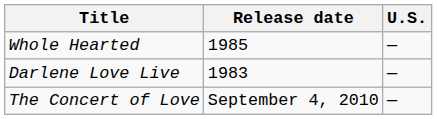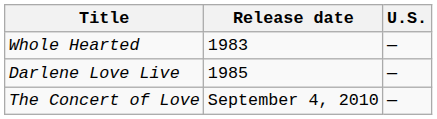 <table class="wikitable">
 <tr>
 <th>Title</th>
 <th>Release date</th>
 <th>U.S.</th>
 </tr>
 <tr>
 <td><em>Whole Hearted</em></td>
-<td>1985</td>
+<td>1983</td>
 <td>—</td>
 </tr>
 <tr>
 <td><em>Darlene Love Live</em></td>
-<td>1983</td>
+<td>1985</td>
 <td>—</td>
 </tr>
 <tr>
 <td><em>The Concert of Love</em></td>
 <td>September 4, 2010</td>
 <td>—</td>
 </tr>
 </table>
